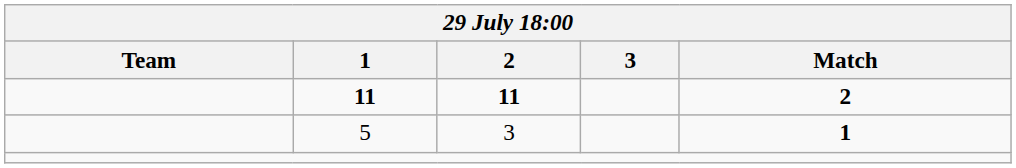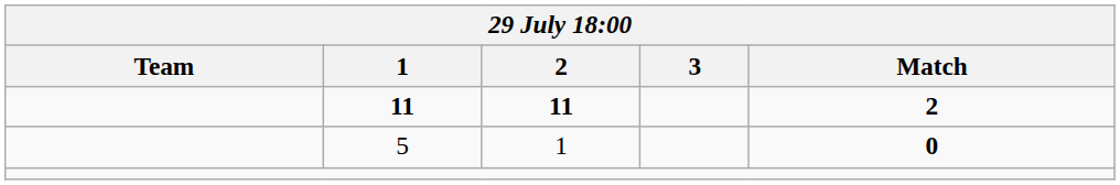 <table class=wikitable style="text-align:center; width: 55%">
 <tr>
 <th colspan=10><em>29 July 18:00</em></th>
 </tr>
 <tr>
 <th>Team</th>
 <th>1</th>
 <th>2</th>
 <th>3</th>
 <th>Match</th>
 </tr>
 <tr>
 <td align=left><strong><br></strong></td>
 <td><strong>11</strong></td>
 <td><strong>11</strong></td>
 <td></td>
 <td><strong>2</strong></td>
 </tr>
 <tr>
 <td align=left><br></td>
 <td>5</td>
-<td>3</td>
+<td>1</td>
 <td></td>
-<td><strong>1</strong></td>
+<td><strong>0</strong></td>
 </tr>
 <tr>
 <td colspan=10></td>
 </tr>
 </table>
